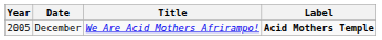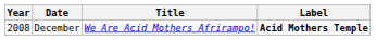 <table class="wikitable">
 <tr>
 <th>Year</th>
 <th>Date</th>
 <th>Title</th>
 <th>Label</th>
 </tr>
 <tr>
-<td>2005</td>
+<td>2008</td>
 <td>December</td>
 <td><em><a href='#'>We Are Acid Mothers Afrirampo!</a></em></td>
 <td><strong>Acid Mothers Temple</strong></td>
 </tr>
 </table>
